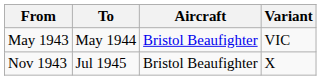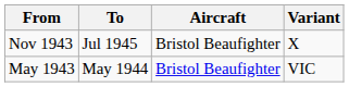 <table class="wikitable">
 <tr>
 <th>From</th>
 <th>To</th>
 <th>Aircraft</th>
 <th>Variant</th>
 </tr>
 <tr>
+<td>Nov 1943</td>
+<td>Jul 1945</td>
+<td>Bristol Beaufighter</td>
+<td>X</td>
+</tr>
+<tr>
 <td>May 1943</td>
 <td>May 1944</td>
 <td><a href='#'>Bristol Beaufighter</a></td>
 <td>VIC</td>
 </tr>
-<tr>
-<td>Nov 1943</td>
-<td>Jul 1945</td>
-<td>Bristol Beaufighter</td>
-<td>X</td>
-</tr>
 </table>
